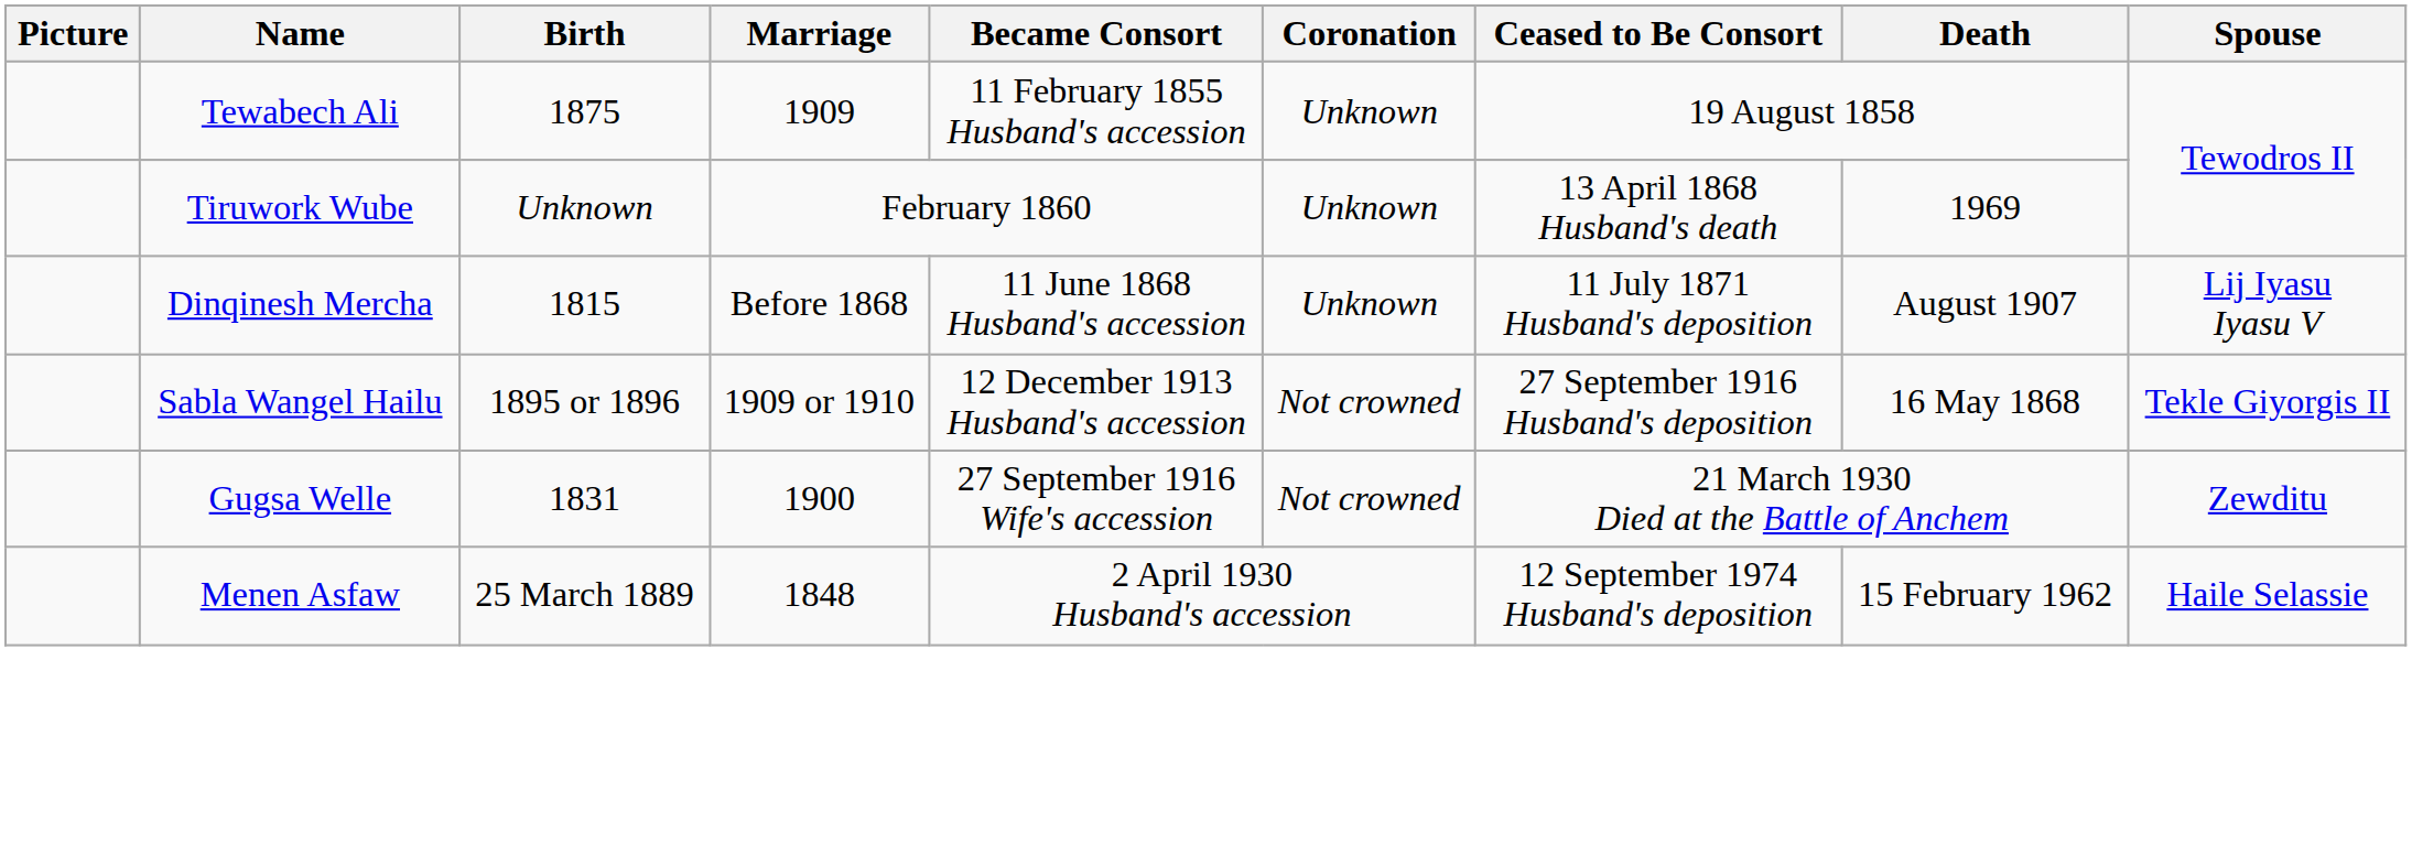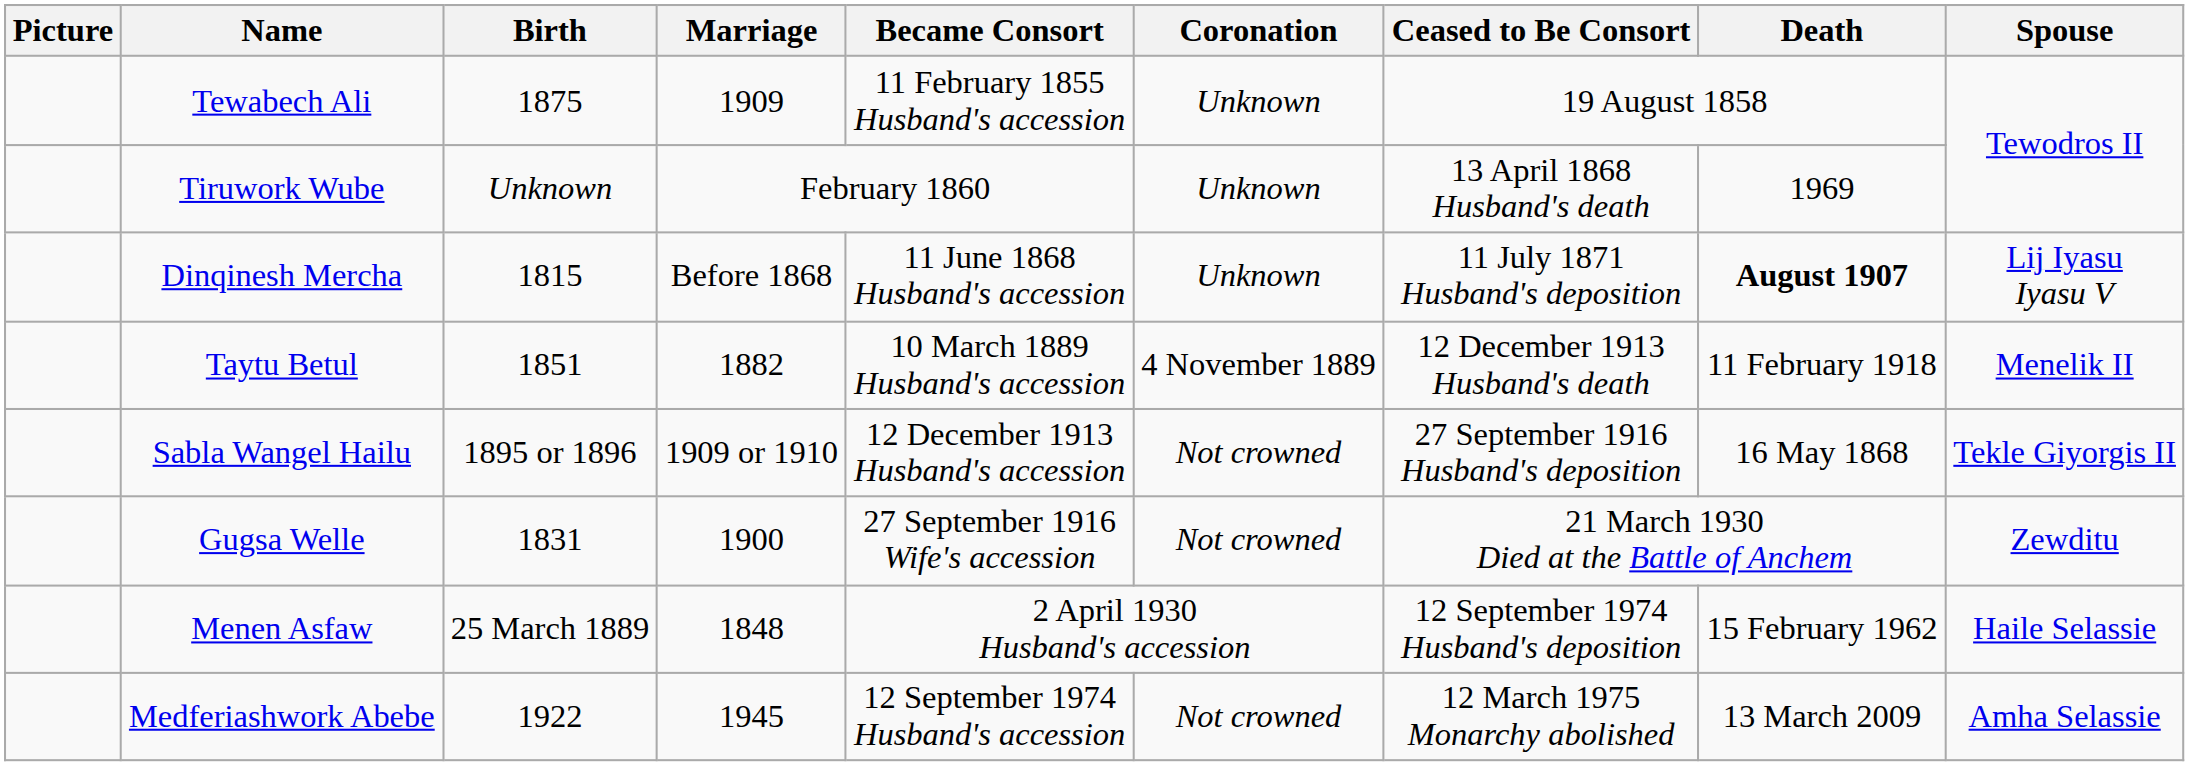 <table width=85% class="wikitable" style="text-align:center;">
 <tr>
 <th>Picture</th>
 <th>Name</th>
 <th>Birth</th>
 <th>Marriage</th>
 <th>Became Consort</th>
 <th>Coronation</th>
 <th>Ceased to Be Consort</th>
 <th>Death</th>
 <th>Spouse</th>
 </tr>
 <tr>
 <td></td>
 <td><a href='#'>Tewabech Ali</a></td>
 <td>1875</td>
 <td>1909</td>
 <td>11 February 1855<br><em>Husband's accession</em></td>
 <td><em>Unknown</em></td>
 <td colspan=2>19 August 1858</td>
 <td rowspan=2><a href='#'>Tewodros II</a></td>
 </tr>
 <tr>
 <td></td>
 <td><a href='#'>Tiruwork Wube</a></td>
 <td><em>Unknown</em></td>
 <td colspan=2>February 1860</td>
 <td><em>Unknown</em></td>
 <td>13 April 1868<br><em>Husband's death</em></td>
 <td>1969</td>
 </tr>
 <tr>
 <td></td>
 <td><a href='#'>Dinqinesh Mercha</a></td>
 <td>1815</td>
 <td>Before 1868</td>
 <td>11 June 1868<br><em>Husband's accession</em></td>
 <td><em>Unknown</em></td>
 <td>11 July 1871<br><em>Husband's deposition</em></td>
-<td>August 1907</td>
+<td><strong>August 1907</strong></td>
 <td><a href='#'>Lij Iyasu</a><br><em>Iyasu V</em></td>
+</tr>
+<tr>
+<td></td>
+<td><a href='#'>Taytu Betul</a></td>
+<td>1851</td>
+<td>1882</td>
+<td>10 March 1889<br><em>Husband's accession</em></td>
+<td>4 November 1889</td>
+<td>12 December 1913<br><em>Husband's death</em></td>
+<td>11 February 1918</td>
+<td><a href='#'>Menelik II</a></td>
 </tr>
 <tr>
 <td></td>
 <td><a href='#'>Sabla Wangel Hailu</a></td>
 <td>1895 or 1896</td>
 <td>1909 or 1910</td>
 <td>12 December 1913<br><em>Husband's accession</em></td>
 <td><em>Not crowned</em></td>
 <td>27 September 1916<br><em>Husband's deposition</em></td>
 <td>16 May 1868</td>
 <td><a href='#'>Tekle Giyorgis II</a></td>
 </tr>
 <tr>
 <td></td>
 <td><a href='#'>Gugsa Welle</a></td>
 <td>1831</td>
 <td>1900</td>
 <td>27 September 1916<br><em>Wife's accession</em></td>
 <td><em>Not crowned</em></td>
 <td colspan=2>21 March 1930<br><em>Died at the <a href='#'>Battle of Anchem</a></em></td>
 <td><a href='#'>Zewditu</a></td>
 </tr>
 <tr>
 <td></td>
 <td><a href='#'>Menen Asfaw</a></td>
 <td>25 March 1889</td>
 <td>1848</td>
 <td colspan=2>2 April 1930<br><em>Husband's accession</em></td>
 <td>12 September 1974<br><em>Husband's deposition</em></td>
 <td>15 February 1962</td>
 <td><a href='#'>Haile Selassie</a></td>
 </tr>
+<tr>
+<td></td>
+<td><a href='#'>Medferiashwork Abebe</a></td>
+<td>1922</td>
+<td>1945</td>
+<td>12 September 1974<br><em>Husband's accession</em></td>
+<td><em>Not crowned</em></td>
+<td>12 March 1975<br><em>Monarchy abolished</em></td>
+<td>13 March 2009</td>
+<td><a href='#'>Amha Selassie</a></td>
+</tr>
 </table>
